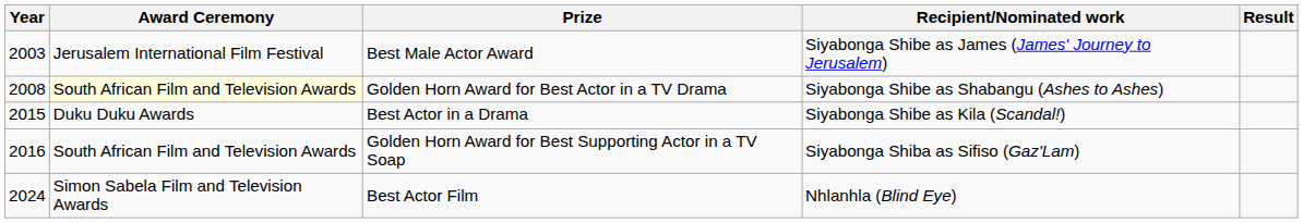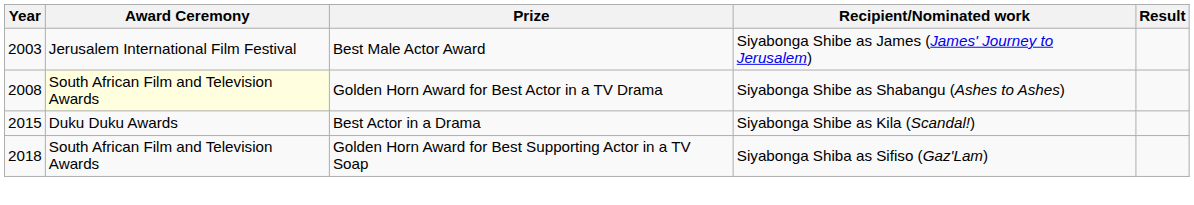 <table class="wikitable">
 <tr>
 <th>Year</th>
 <th>Award Ceremony</th>
 <th>Prize</th>
 <th>Recipient/Nominated work</th>
 <th>Result</th>
 </tr>
 <tr>
 <td>2003</td>
 <td>Jerusalem International Film Festival</td>
 <td>Best Male Actor Award</td>
 <td>Siyabonga Shibe as James (<em><a href='#'>James' Journey to Jerusalem</a></em>)</td>
 <td></td>
 </tr>
 <tr>
 <td>2008</td>
 <td style="background: lightyellow;">South African Film and Television Awards</td>
 <td>Golden Horn Award for Best Actor in a TV Drama</td>
 <td>Siyabonga Shibe as Shabangu (<em>Ashes to Ashes</em>)</td>
 <td></td>
 </tr>
 <tr>
 <td>2015</td>
 <td>Duku Duku Awards</td>
 <td>Best Actor in a Drama</td>
 <td>Siyabonga Shibe as Kila (<em>Scandal!</em>)</td>
 <td></td>
 </tr>
 <tr>
-<td>2016</td>
+<td>2018</td>
 <td>South African Film and Television Awards</td>
 <td>Golden Horn Award for Best Supporting Actor in a TV Soap</td>
 <td>Siyabonga Shiba as Sifiso (<em>Gaz'Lam</em>)</td>
 <td></td>
 </tr>
-<tr>
-<td>2024</td>
-<td>Simon Sabela Film and Television Awards</td>
-<td>Best Actor Film</td>
-<td>Nhlanhla (<em>Blind Eye</em>)</td>
-<td> </td>
-</tr>
 </table>
